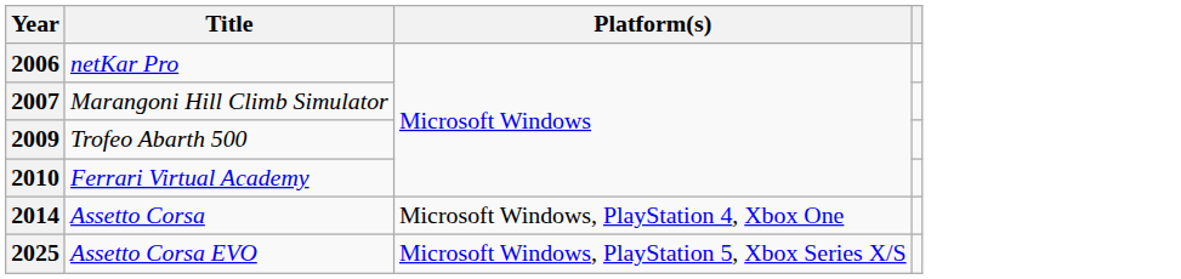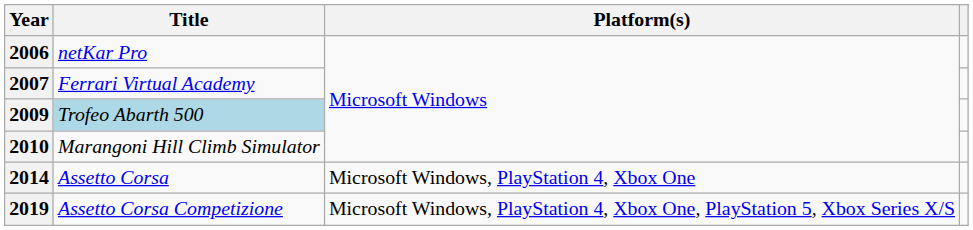 <table class="wikitable sortable plainrowheaders">
 <tr>
 <th scope="col">Year</th>
 <th scope="col">Title</th>
 <th scope="col">Platform(s)</th>
 <th scope="col" class="unsortable"></th>
 </tr>
 <tr>
 <th scope="row">2006</th>
 <td><em><a href='#'>netKar Pro</a></em></td>
 <td rowspan="4"><a href='#'>Microsoft Windows</a></td>
 <td style="text-align:center;"></td>
 </tr>
 <tr>
 <th scope="row">2007</th>
-<td><em>Marangoni Hill Climb Simulator</em></td>
+<td><em><a href='#'>Ferrari Virtual Academy</a></em></td>
 <td style="text-align:center;"></td>
 </tr>
 <tr>
 <th scope="row">2009</th>
-<td><em>Trofeo Abarth 500</em></td>
+<td style="background: lightblue;"><em>Trofeo Abarth 500</em></td>
 <td style="text-align:center;"></td>
 </tr>
 <tr>
 <th scope="row">2010</th>
-<td><em><a href='#'>Ferrari Virtual Academy</a></em></td>
+<td><em>Marangoni Hill Climb Simulator</em></td>
 <td style="text-align:center;"></td>
 </tr>
 <tr>
 <th scope="row">2014</th>
 <td><em><a href='#'>Assetto Corsa</a></em></td>
 <td>Microsoft Windows, <a href='#'>PlayStation 4</a>, <a href='#'>Xbox One</a></td>
 <td style="text-align:center;"></td>
 </tr>
 <tr>
-<th scope="row">2025</th>
-<td><em><a href='#'>Assetto Corsa EVO</a></em></td>
-<td><a href='#'>Microsoft Windows</a>, <a href='#'>PlayStation 5</a>, <a href='#'>Xbox Series X/S</a></td>
+<th scope="row">2019</th>
+<td><em><a href='#'>Assetto Corsa Competizione</a></em></td>
+<td>Microsoft Windows, <a href='#'>PlayStation 4</a>, <a href='#'>Xbox One</a>, <a href='#'>PlayStation 5</a>, <a href='#'>Xbox Series X/S</a></td>
 <td style="text-align:center;"></td>
 </tr>
 </table>
